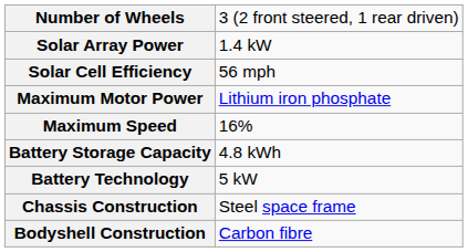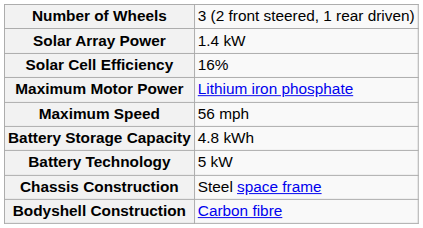 <table class="wikitable">
 <tr>
 <th>Number of Wheels</th>
 <td>3 (2 front steered, 1 rear driven)</td>
 </tr>
 <tr>
 <th>Solar Array Power</th>
 <td>1.4 kW</td>
 </tr>
 <tr>
 <th>Solar Cell Efficiency</th>
-<td>56 mph</td>
+<td>16%</td>
 </tr>
 <tr>
 <th>Maximum Motor Power</th>
 <td><a href='#'>Lithium iron phosphate</a></td>
 </tr>
 <tr>
 <th>Maximum Speed</th>
-<td>16%</td>
+<td>56 mph</td>
 </tr>
 <tr>
 <th>Battery Storage Capacity</th>
 <td>4.8 kWh</td>
 </tr>
 <tr>
 <th>Battery Technology</th>
 <td>5 kW</td>
 </tr>
 <tr>
 <th>Chassis Construction</th>
 <td>Steel <a href='#'>space frame</a></td>
 </tr>
 <tr>
 <th>Bodyshell Construction</th>
 <td><a href='#'>Carbon fibre</a></td>
 </tr>
 </table>
